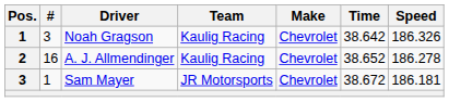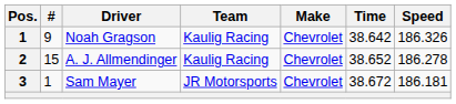 <table class="wikitable" style="font-size:95%">
 <tr>
 <th>Pos.</th>
 <th>#</th>
 <th>Driver</th>
 <th>Team</th>
 <th>Make</th>
 <th>Time</th>
 <th>Speed</th>
 </tr>
 <tr>
 <th>1</th>
-<td>3</td>
+<td>9</td>
 <td><a href='#'>Noah Gragson</a></td>
 <td><a href='#'>Kaulig Racing</a></td>
 <td><a href='#'>Chevrolet</a></td>
 <td>38.642</td>
 <td>186.326</td>
 </tr>
 <tr>
 <th>2</th>
-<td>16</td>
+<td>15</td>
 <td><a href='#'>A. J. Allmendinger</a></td>
 <td><a href='#'>Kaulig Racing</a></td>
 <td><a href='#'>Chevrolet</a></td>
 <td>38.652</td>
 <td>186.278</td>
 </tr>
 <tr>
 <th>3</th>
 <td>1</td>
 <td><a href='#'>Sam Mayer</a></td>
 <td><a href='#'>JR Motorsports</a></td>
 <td><a href='#'>Chevrolet</a></td>
 <td>38.672</td>
 <td>186.181</td>
 </tr>
 <tr>
 <th colspan="7"></th>
 </tr>
 </table>
